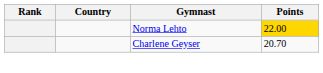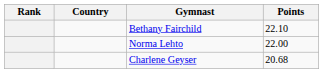 <table class="wikitable" width=500>
 <tr bgcolor="#efefef">
 <th>Rank</th>
 <th>Country</th>
 <th>Gymnast</th>
 <th>Points</th>
 </tr>
 <tr>
 <th></th>
 <td></td>
+<td><a href='#'>Bethany Fairchild</a></td>
+<td>22.10</td>
+</tr>
+<tr>
+<th></th>
+<td></td>
 <td><a href='#'>Norma Lehto</a></td>
-<td style="background: gold;">22.00</td>
+<td>22.00</td>
 </tr>
 <tr>
 <th></th>
 <td></td>
 <td><a href='#'>Charlene Geyser</a></td>
-<td>20.70</td>
+<td>20.68</td>
 </tr>
 </table>
